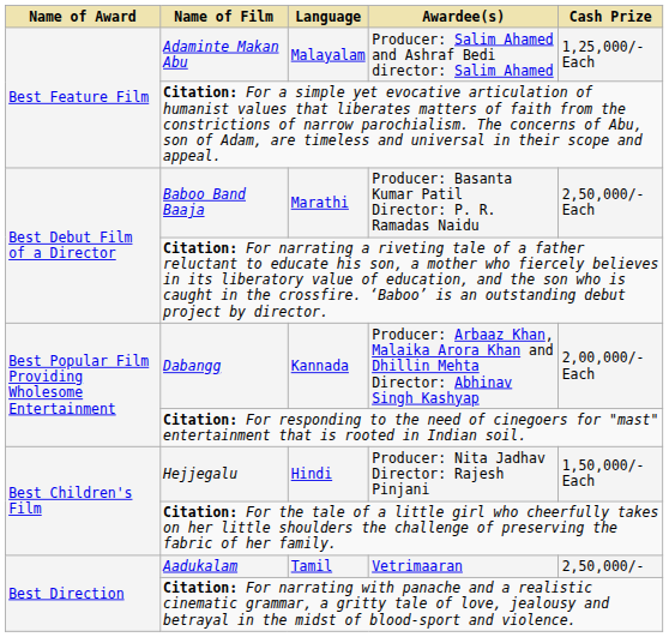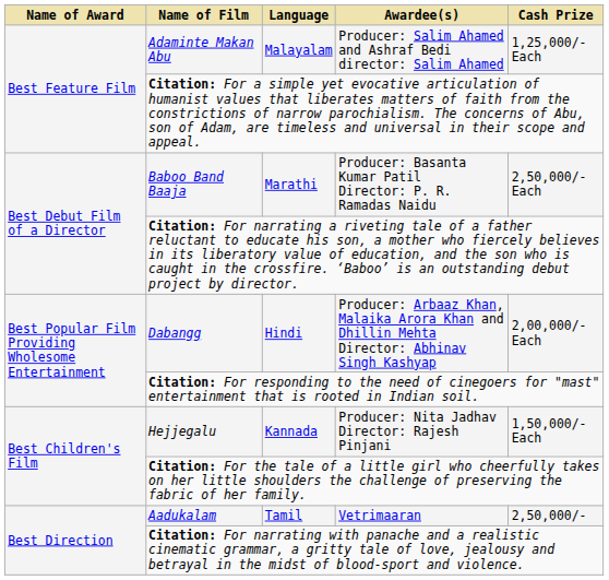 <table class="wikitable" style="width:100%;">
 <tr>
 <th style="background-color:#EFE4B0;width:24%;">Name of Award</th>
 <th style="background-color:#EFE4B0;width:20%;">Name of Film</th>
 <th style="background-color:#EFE4B0;width:10%;">Language</th>
 <th style="background-color:#EFE4B0;width:30%;">Awardee(s)</th>
 <th style="background-color:#EFE4B0;width:16%;">Cash Prize</th>
 </tr>
 <tr style="background-color:#F4F4F4">
 <td rowspan="2"><a href='#'>Best Feature Film</a></td>
 <td><em><a href='#'>Adaminte Makan Abu</a></em></td>
 <td><a href='#'>Malayalam</a></td>
 <td>Producer: <a href='#'>Salim Ahamed</a> and Ashraf Bedi<br>director: <a href='#'>Salim Ahamed</a></td>
 <td> 1,25,000/- Each</td>
 </tr>
 <tr style="background-color:#F9F9F9">
 <td colspan="4"><strong>Citation:</strong> <em>For a simple yet evocative articulation of humanist values that liberates matters of faith from the constrictions of narrow parochialism. The concerns of Abu, son of Adam, are timeless and universal in their scope and appeal.</em></td>
 </tr>
 <tr style="background-color:#F4F4F4">
 <td rowspan="2"><a href='#'>Best Debut Film of a Director</a></td>
 <td><em><a href='#'>Baboo Band Baaja</a></em></td>
 <td><a href='#'>Marathi</a></td>
 <td>Producer: Basanta Kumar Patil<br>Director: P. R. Ramadas Naidu</td>
 <td> 2,50,000/- Each</td>
 </tr>
 <tr style="background-color:#F9F9F9">
 <td colspan="4"><strong>Citation:</strong> <em>For narrating a riveting tale of a father reluctant to educate his son, a mother who fiercely believes in its liberatory value of education, and the son who is caught in the crossfire. ‘Baboo’ is an outstanding debut project by director.</em></td>
 </tr>
 <tr style="background-color:#F4F4F4">
 <td rowspan="2"><a href='#'>Best Popular Film Providing Wholesome Entertainment</a></td>
 <td><em><a href='#'>Dabangg</a></em></td>
-<td><a href='#'>Kannada</a></td>
+<td><a href='#'>Hindi</a></td>
 <td>Producer: <a href='#'>Arbaaz Khan</a>, <a href='#'>Malaika Arora Khan</a> and <a href='#'>Dhillin Mehta</a><br>Director: <a href='#'>Abhinav Singh Kashyap</a></td>
 <td> 2,00,000/- Each</td>
 </tr>
 <tr style="background-color:#F9F9F9">
 <td colspan="4"><strong>Citation:</strong> <em>For responding to the need of cinegoers for "mast" entertainment that is rooted in Indian soil.</em></td>
 </tr>
 <tr style="background-color:#F4F4F4">
 <td rowspan="2"><a href='#'>Best Children's Film</a></td>
 <td><em>Hejjegalu</em></td>
-<td><a href='#'>Hindi</a></td>
+<td><a href='#'>Kannada</a></td>
 <td>Producer: Nita Jadhav<br>Director: Rajesh Pinjani</td>
 <td> 1,50,000/- Each</td>
 </tr>
 <tr style="background-color:#F9F9F9">
 <td colspan="4"><strong>Citation:</strong> <em>For the tale of a little girl who cheerfully takes on her little shoulders the challenge of preserving the fabric of her family.</em></td>
 </tr>
 <tr style="background-color:#F4F4F4">
 <td rowspan="2"><a href='#'>Best Direction</a></td>
 <td><em><a href='#'>Aadukalam</a></em></td>
 <td><a href='#'>Tamil</a></td>
 <td><a href='#'>Vetrimaaran</a></td>
 <td> 2,50,000/-</td>
 </tr>
 <tr style="background-color:#F9F9F9">
 <td colspan="4"><strong>Citation:</strong> <em>For narrating with panache and a realistic cinematic grammar, a gritty tale of love, jealousy and betrayal in the midst of blood-sport and violence.</em></td>
 </tr>
 </table>
